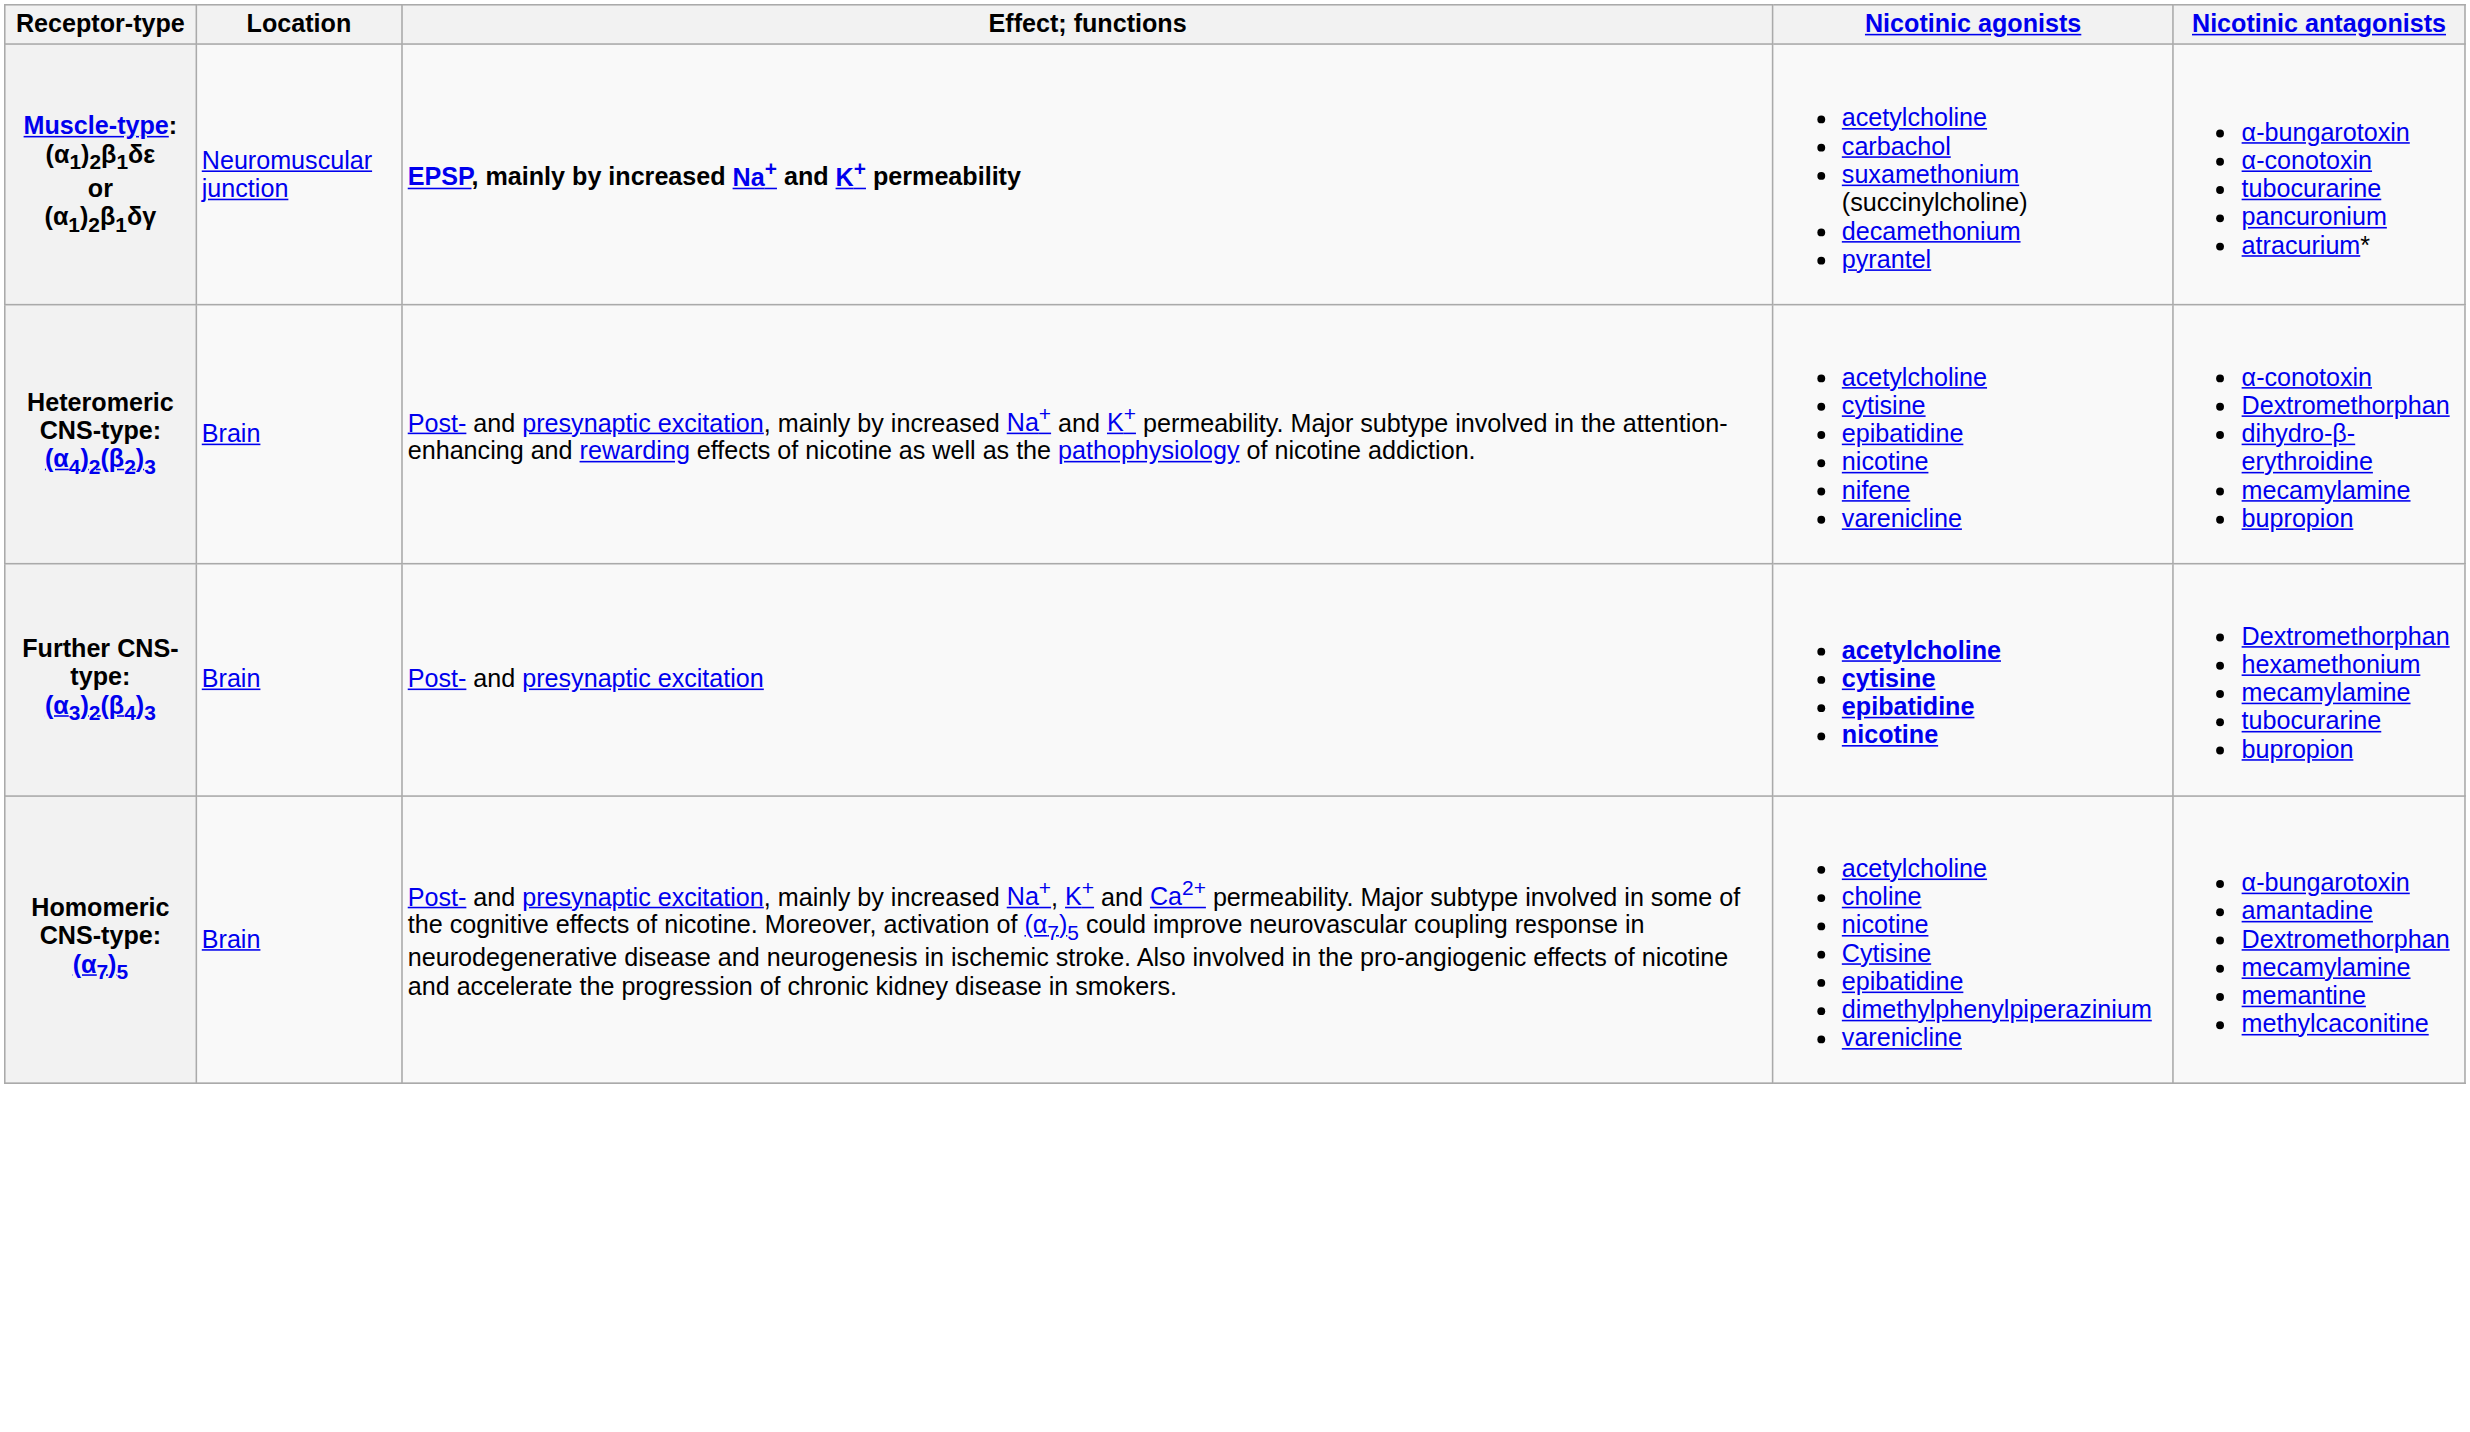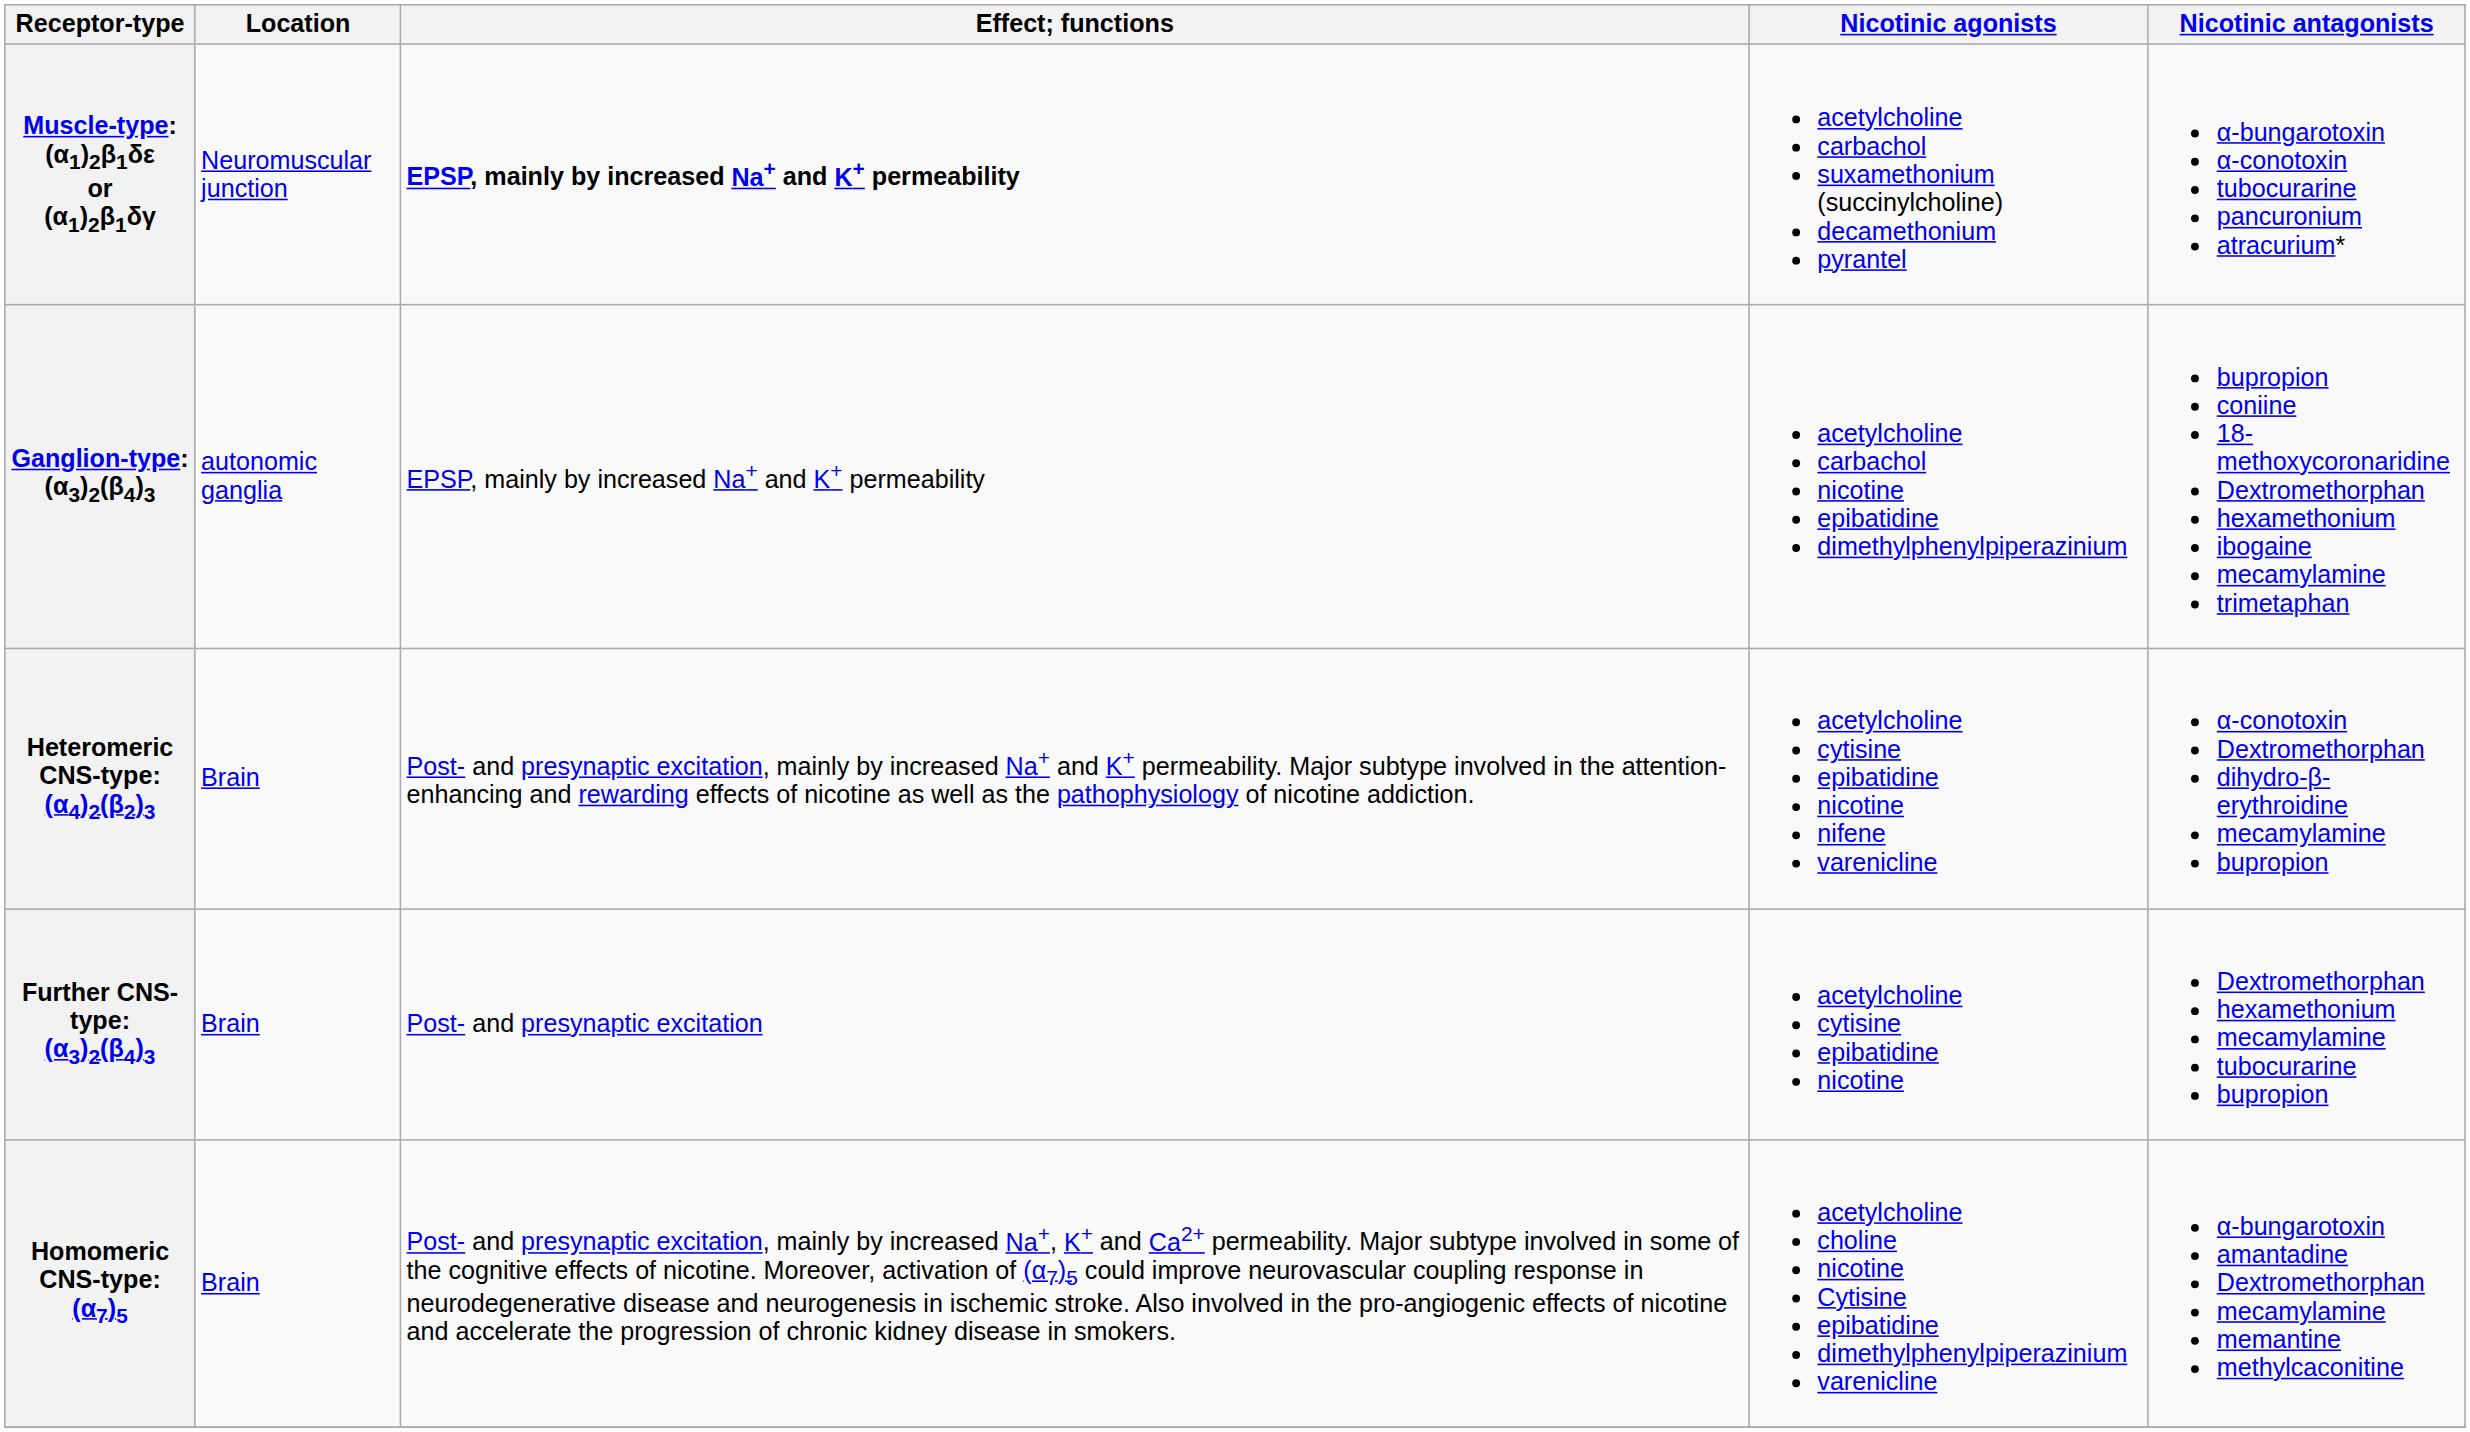 <table class="wikitable">
 <tr>
 <th>Receptor-type</th>
 <th>Location</th>
 <th>Effect; functions</th>
 <th><a href='#'>Nicotinic agonists</a></th>
 <th><a href='#'>Nicotinic antagonists</a></th>
 </tr>
 <tr>
 <th><a href='#'>Muscle-type</a>: <br> (α<sub>1</sub>)<sub>2</sub>β<sub>1</sub>δε <br> or <br>(α<sub>1</sub>)<sub>2</sub>β<sub>1</sub>δγ</th>
 <td><a href='#'>Neuromuscular junction</a></td>
 <td><strong><a href='#'>EPSP</a>, mainly by increased <a href='#'>Na<sup>+</sup></a> and <a href='#'>K<sup>+</sup></a> permeability</strong></td>
 <td><br><ul><li><a href='#'>acetylcholine</a></li><li><a href='#'>carbachol</a></li><li><a href='#'>suxamethonium</a> (succinylcholine)</li><li><a href='#'>decamethonium</a></li><li><a href='#'>pyrantel</a></li></ul></td>
 <td><br><ul><li><a href='#'>α-bungarotoxin</a></li><li><a href='#'>α-conotoxin</a></li><li><a href='#'>tubocurarine</a></li><li><a href='#'>pancuronium</a></li><li><a href='#'>atracurium</a>*</li></ul></td>
 </tr>
 <tr>
+<th><a href='#'>Ganglion-type</a>: <br> (α<sub>3</sub>)<sub>2</sub>(β<sub>4</sub>)<sub>3</sub></th>
+<td><a href='#'>autonomic ganglia</a></td>
+<td><a href='#'>EPSP</a>, mainly by increased <a href='#'>Na<sup>+</sup></a> and <a href='#'>K<sup>+</sup></a> permeability</td>
+<td><br><ul><li><a href='#'>acetylcholine</a></li><li><a href='#'>carbachol</a></li><li><a href='#'>nicotine</a></li><li><a href='#'>epibatidine</a></li><li><a href='#'>dimethylphenylpiperazinium</a></li></ul></td>
+<td><br><ul><li><a href='#'>bupropion</a></li><li><a href='#'>coniine</a></li><li><a href='#'>18-methoxycoronaridine</a></li><li><a href='#'>Dextromethorphan</a></li><li><a href='#'>hexamethonium</a></li><li><a href='#'>ibogaine</a></li><li><a href='#'>mecamylamine</a></li><li><a href='#'>trimetaphan</a></li></ul></td>
+</tr>
+<tr>
 <th>Heteromeric CNS-type: <br> <a href='#'>(α<sub>4</sub>)<sub>2</sub>(β<sub>2</sub>)<sub>3</sub></a></th>
 <td><a href='#'>Brain</a></td>
 <td><a href='#'>Post-</a> and <a href='#'>presynaptic excitation</a>, mainly by increased <a href='#'>Na<sup>+</sup></a> and <a href='#'>K<sup>+</sup></a> permeability. Major subtype involved in the attention-enhancing and <a href='#'>rewarding</a> effects of nicotine as well as the <a href='#'>pathophysiology</a> of nicotine addiction.</td>
 <td><br><ul><li><a href='#'>acetylcholine</a></li><li><a href='#'>cytisine</a></li><li><a href='#'>epibatidine</a></li><li><a href='#'>nicotine</a></li><li><a href='#'>nifene</a></li><li><a href='#'>varenicline</a></li></ul></td>
 <td><br><ul><li><a href='#'>α-conotoxin</a></li><li><a href='#'>Dextromethorphan</a></li><li><a href='#'>dihydro-β-erythroidine</a></li><li><a href='#'>mecamylamine</a></li><li><a href='#'>bupropion</a></li></ul></td>
 </tr>
 <tr>
 <th>Further CNS-type: <br> <a href='#'>(α<sub>3</sub>)<sub>2</sub>(β<sub>4</sub>)<sub>3</sub></a><br></th>
 <td><a href='#'>Brain</a></td>
 <td><a href='#'>Post-</a> and <a href='#'>presynaptic excitation</a></td>
-<td><strong><br><ul><li><a href='#'>acetylcholine</a></li><li><a href='#'>cytisine</a></li><li><a href='#'>epibatidine</a></li><li><a href='#'>nicotine</a></li></ul></strong></td>
+<td><br><ul><li><a href='#'>acetylcholine</a></li><li><a href='#'>cytisine</a></li><li><a href='#'>epibatidine</a></li><li><a href='#'>nicotine</a></li></ul></td>
 <td><br><ul><li><a href='#'>Dextromethorphan</a></li><li><a href='#'>hexamethonium</a></li><li><a href='#'>mecamylamine</a></li><li><a href='#'>tubocurarine</a></li><li><a href='#'>bupropion</a></li></ul></td>
 </tr>
 <tr>
 <th>Homomeric CNS-type: <br> <a href='#'>(α<sub>7</sub>)<sub>5</sub></a> <br></th>
 <td><a href='#'>Brain</a></td>
 <td><a href='#'>Post-</a> and <a href='#'>presynaptic excitation</a>, mainly by increased <a href='#'>Na<sup>+</sup></a>, <a href='#'>K<sup>+</sup></a> and <a href='#'>Ca<sup>2+</sup></a> permeability. Major subtype involved in some of the cognitive effects of nicotine. Moreover, activation of <a href='#'>(α<sub>7</sub>)<sub>5</sub></a> could improve neurovascular coupling response in neurodegenerative disease and neurogenesis in ischemic stroke. Also involved in the pro-angiogenic effects of nicotine and accelerate the progression of chronic kidney disease in smokers.</td>
 <td><br><ul><li><a href='#'>acetylcholine</a></li><li><a href='#'>choline</a></li><li><a href='#'>nicotine</a></li><li><a href='#'>Cytisine</a></li><li><a href='#'>epibatidine</a></li><li><a href='#'>dimethylphenylpiperazinium</a></li><li><a href='#'>varenicline</a></li></ul></td>
 <td><br><ul><li><a href='#'>α-bungarotoxin</a></li><li><a href='#'>amantadine</a></li><li><a href='#'>Dextromethorphan</a></li><li><a href='#'>mecamylamine</a></li><li><a href='#'>memantine</a></li><li><a href='#'>methylcaconitine</a></li></ul></td>
 </tr>
 <tr>
 </tr>
 </table>
